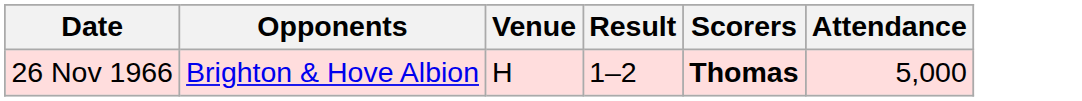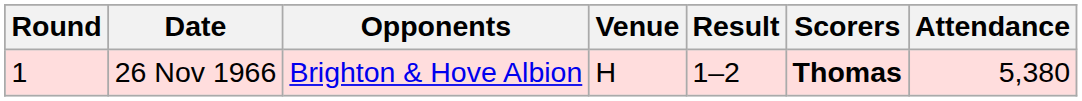 <table class="wikitable">
 <tr>
+<th>Round</th>
 <th>Date</th>
 <th>Opponents</th>
 <th>Venue</th>
 <th>Result</th>
 <th>Scorers</th>
 <th>Attendance</th>
 </tr>
 <tr bgcolor="#ffdddd">
+<td>1</td>
 <td>26 Nov 1966</td>
 <td><a href='#'>Brighton & Hove Albion</a></td>
 <td>H</td>
 <td>1–2</td>
 <td><strong>Thomas</strong></td>
-<td align="right">5,000</td>
+<td align="right">5,380</td>
 </tr>
 </table>
